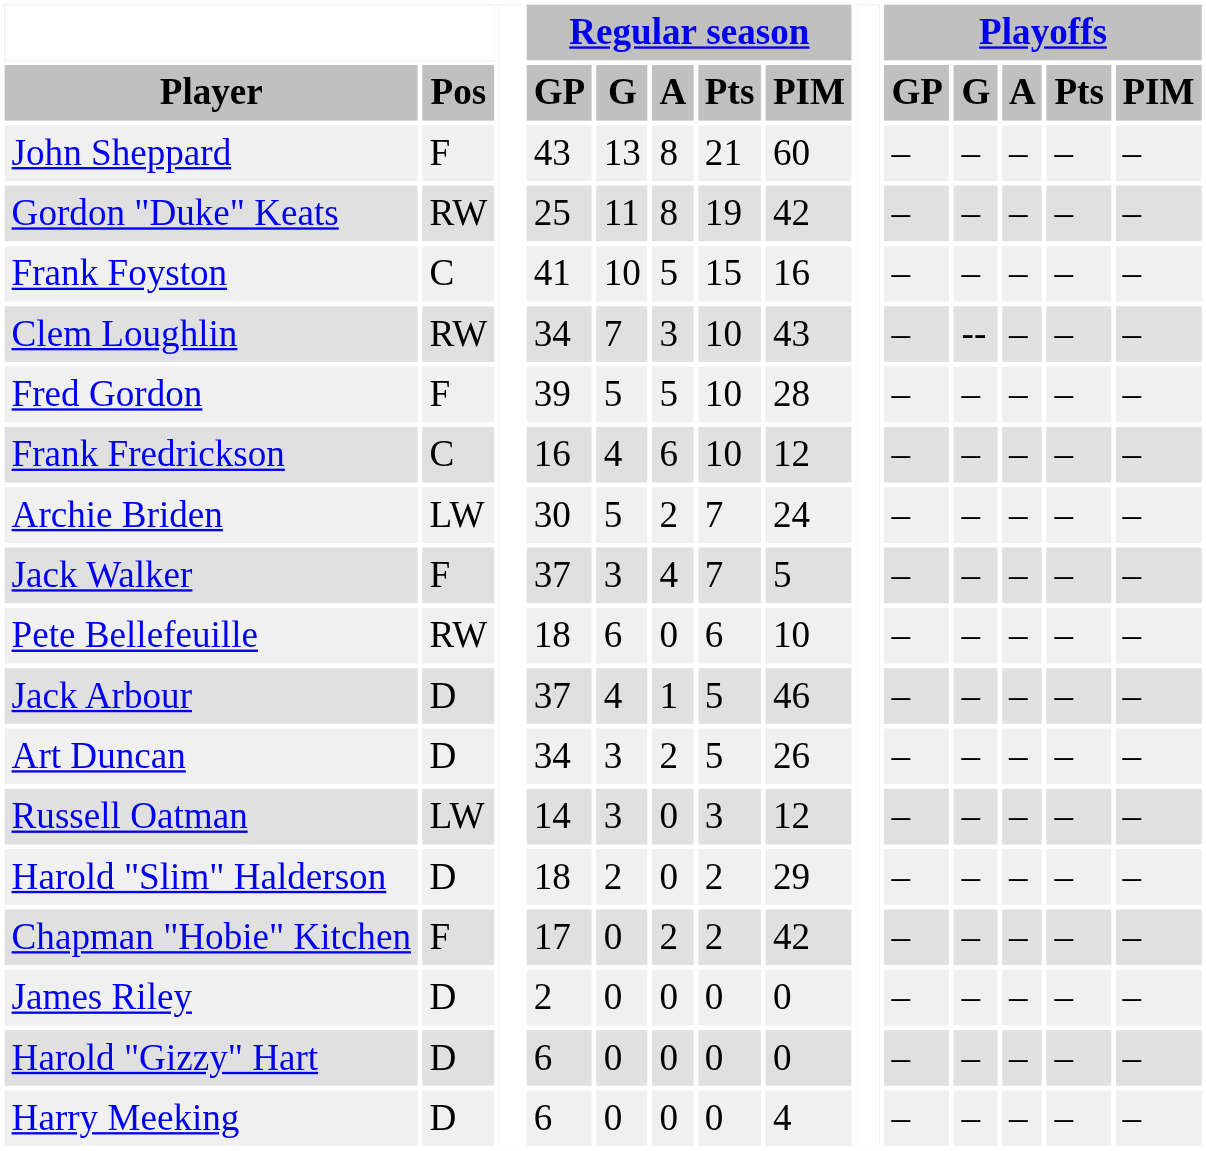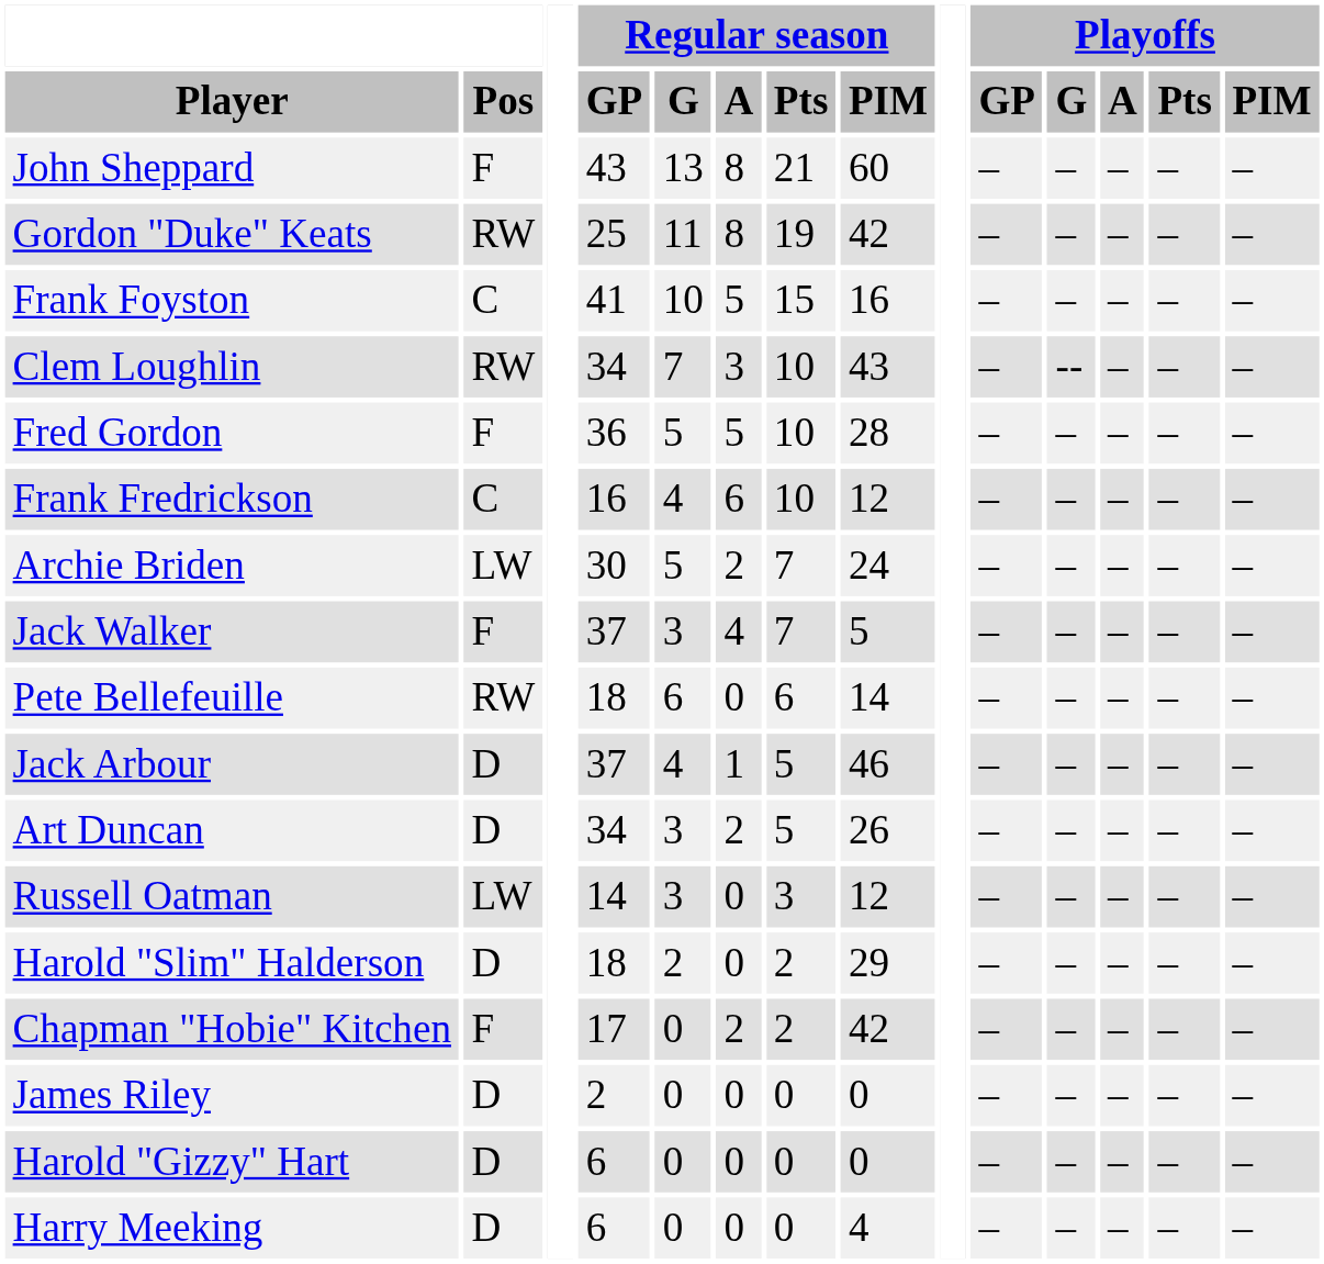 <table BORDER="0" CELLPADDING="3" CELLSPACING="2" ID="Table1">
 <tr ALIGN="center" bgcolor="#c0c0c0">
 <th ALIGN="center" colspan="2" bgcolor="#ffffff"> </th>
 <th ALIGN="center" rowspan="99" bgcolor="#ffffff"> </th>
 <th ALIGN="center" colspan="5"><a href='#'>Regular season</a></th>
 <th ALIGN="center" rowspan="99" bgcolor="#ffffff"> </th>
 <th ALIGN="center" colspan="5"><a href='#'>Playoffs</a></th>
 </tr>
 <tr ALIGN="center" bgcolor="#c0c0c0">
 <th ALIGN="center">Player</th>
 <th ALIGN="center">Pos</th>
 <th ALIGN="center">GP</th>
 <th ALIGN="center">G</th>
 <th ALIGN="center">A</th>
 <th ALIGN="center">Pts</th>
 <th ALIGN="center">PIM</th>
 <th ALIGN="center">GP</th>
 <th ALIGN="center">G</th>
 <th ALIGN="center">A</th>
 <th ALIGN="center">Pts</th>
 <th ALIGN="center">PIM</th>
 </tr>
 <tr bgcolor="#f0f0f0">
 <td><a href='#'>John Sheppard</a></td>
 <td>F</td>
 <td>43</td>
 <td>13</td>
 <td>8</td>
 <td>21</td>
 <td>60</td>
 <td>–</td>
 <td>–</td>
 <td>–</td>
 <td>–</td>
 <td>–</td>
 </tr>
 <tr bgcolor="#e0e0e0">
 <td><a href='#'>Gordon "Duke" Keats</a></td>
 <td>RW</td>
 <td>25</td>
 <td>11</td>
 <td>8</td>
 <td>19</td>
 <td>42</td>
 <td>–</td>
 <td>–</td>
 <td>–</td>
 <td>–</td>
 <td>–</td>
 </tr>
 <tr bgcolor="#f0f0f0">
 <td><a href='#'>Frank Foyston</a></td>
 <td>C</td>
 <td>41</td>
 <td>10</td>
 <td>5</td>
 <td>15</td>
 <td>16</td>
 <td>–</td>
 <td>–</td>
 <td>–</td>
 <td>–</td>
 <td>–</td>
 </tr>
 <tr bgcolor="#e0e0e0">
 <td><a href='#'>Clem Loughlin</a></td>
 <td>RW</td>
 <td>34</td>
 <td>7</td>
 <td>3</td>
 <td>10</td>
 <td>43</td>
 <td>–</td>
 <td>--</td>
 <td>–</td>
 <td>–</td>
 <td>–</td>
 </tr>
 <tr bgcolor="#f0f0f0">
 <td><a href='#'>Fred Gordon</a></td>
 <td>F</td>
-<td>39</td>
+<td>36</td>
 <td>5</td>
 <td>5</td>
 <td>10</td>
 <td>28</td>
 <td>–</td>
 <td>–</td>
 <td>–</td>
 <td>–</td>
 <td>–</td>
 </tr>
 <tr bgcolor="#e0e0e0">
 <td><a href='#'>Frank Fredrickson</a></td>
 <td>C</td>
 <td>16</td>
 <td>4</td>
 <td>6</td>
 <td>10</td>
 <td>12</td>
 <td>–</td>
 <td>–</td>
 <td>–</td>
 <td>–</td>
 <td>–</td>
 </tr>
 <tr bgcolor="#f0f0f0">
 <td><a href='#'>Archie Briden</a></td>
 <td>LW</td>
 <td>30</td>
 <td>5</td>
 <td>2</td>
 <td>7</td>
 <td>24</td>
 <td>–</td>
 <td>–</td>
 <td>–</td>
 <td>–</td>
 <td>–</td>
 </tr>
 <tr bgcolor="#e0e0e0">
 <td><a href='#'>Jack Walker</a></td>
 <td>F</td>
 <td>37</td>
 <td>3</td>
 <td>4</td>
 <td>7</td>
 <td>5</td>
 <td>–</td>
 <td>–</td>
 <td>–</td>
 <td>–</td>
 <td>–</td>
 </tr>
 <tr bgcolor="#f0f0f0">
 <td><a href='#'>Pete Bellefeuille</a></td>
 <td>RW</td>
 <td>18</td>
 <td>6</td>
 <td>0</td>
 <td>6</td>
-<td>10</td>
+<td>14</td>
 <td>–</td>
 <td>–</td>
 <td>–</td>
 <td>–</td>
 <td>–</td>
 </tr>
 <tr bgcolor="#e0e0e0">
 <td><a href='#'>Jack Arbour</a></td>
 <td>D</td>
 <td>37</td>
 <td>4</td>
 <td>1</td>
 <td>5</td>
 <td>46</td>
 <td>–</td>
 <td>–</td>
 <td>–</td>
 <td>–</td>
 <td>–</td>
 </tr>
 <tr bgcolor="#f0f0f0">
 <td><a href='#'>Art Duncan</a></td>
 <td>D</td>
 <td>34</td>
 <td>3</td>
 <td>2</td>
 <td>5</td>
 <td>26</td>
 <td>–</td>
 <td>–</td>
 <td>–</td>
 <td>–</td>
 <td>–</td>
 </tr>
 <tr bgcolor="#e0e0e0">
 <td><a href='#'>Russell Oatman</a></td>
 <td>LW</td>
 <td>14</td>
 <td>3</td>
 <td>0</td>
 <td>3</td>
 <td>12</td>
 <td>–</td>
 <td>–</td>
 <td>–</td>
 <td>–</td>
 <td>–</td>
 </tr>
 <tr bgcolor="#f0f0f0">
 <td><a href='#'>Harold "Slim" Halderson</a></td>
 <td>D</td>
 <td>18</td>
 <td>2</td>
 <td>0</td>
 <td>2</td>
 <td>29</td>
 <td>–</td>
 <td>–</td>
 <td>–</td>
 <td>–</td>
 <td>–</td>
 </tr>
 <tr bgcolor="#e0e0e0">
 <td><a href='#'>Chapman "Hobie" Kitchen</a></td>
 <td>F</td>
 <td>17</td>
 <td>0</td>
 <td>2</td>
 <td>2</td>
 <td>42</td>
 <td>–</td>
 <td>–</td>
 <td>–</td>
 <td>–</td>
 <td>–</td>
 </tr>
 <tr bgcolor="#f0f0f0">
 <td><a href='#'>James Riley</a></td>
 <td>D</td>
 <td>2</td>
 <td>0</td>
 <td>0</td>
 <td>0</td>
 <td>0</td>
 <td>–</td>
 <td>–</td>
 <td>–</td>
 <td>–</td>
 <td>–</td>
 </tr>
 <tr bgcolor="#e0e0e0">
 <td><a href='#'>Harold "Gizzy" Hart</a></td>
 <td>D</td>
 <td>6</td>
 <td>0</td>
 <td>0</td>
 <td>0</td>
 <td>0</td>
 <td>–</td>
 <td>–</td>
 <td>–</td>
 <td>–</td>
 <td>–</td>
 </tr>
 <tr bgcolor="#f0f0f0">
 <td><a href='#'>Harry Meeking</a></td>
 <td>D</td>
 <td>6</td>
 <td>0</td>
 <td>0</td>
 <td>0</td>
 <td>4</td>
 <td>–</td>
 <td>–</td>
 <td>–</td>
 <td>–</td>
 <td>–</td>
 </tr>
 </table>
